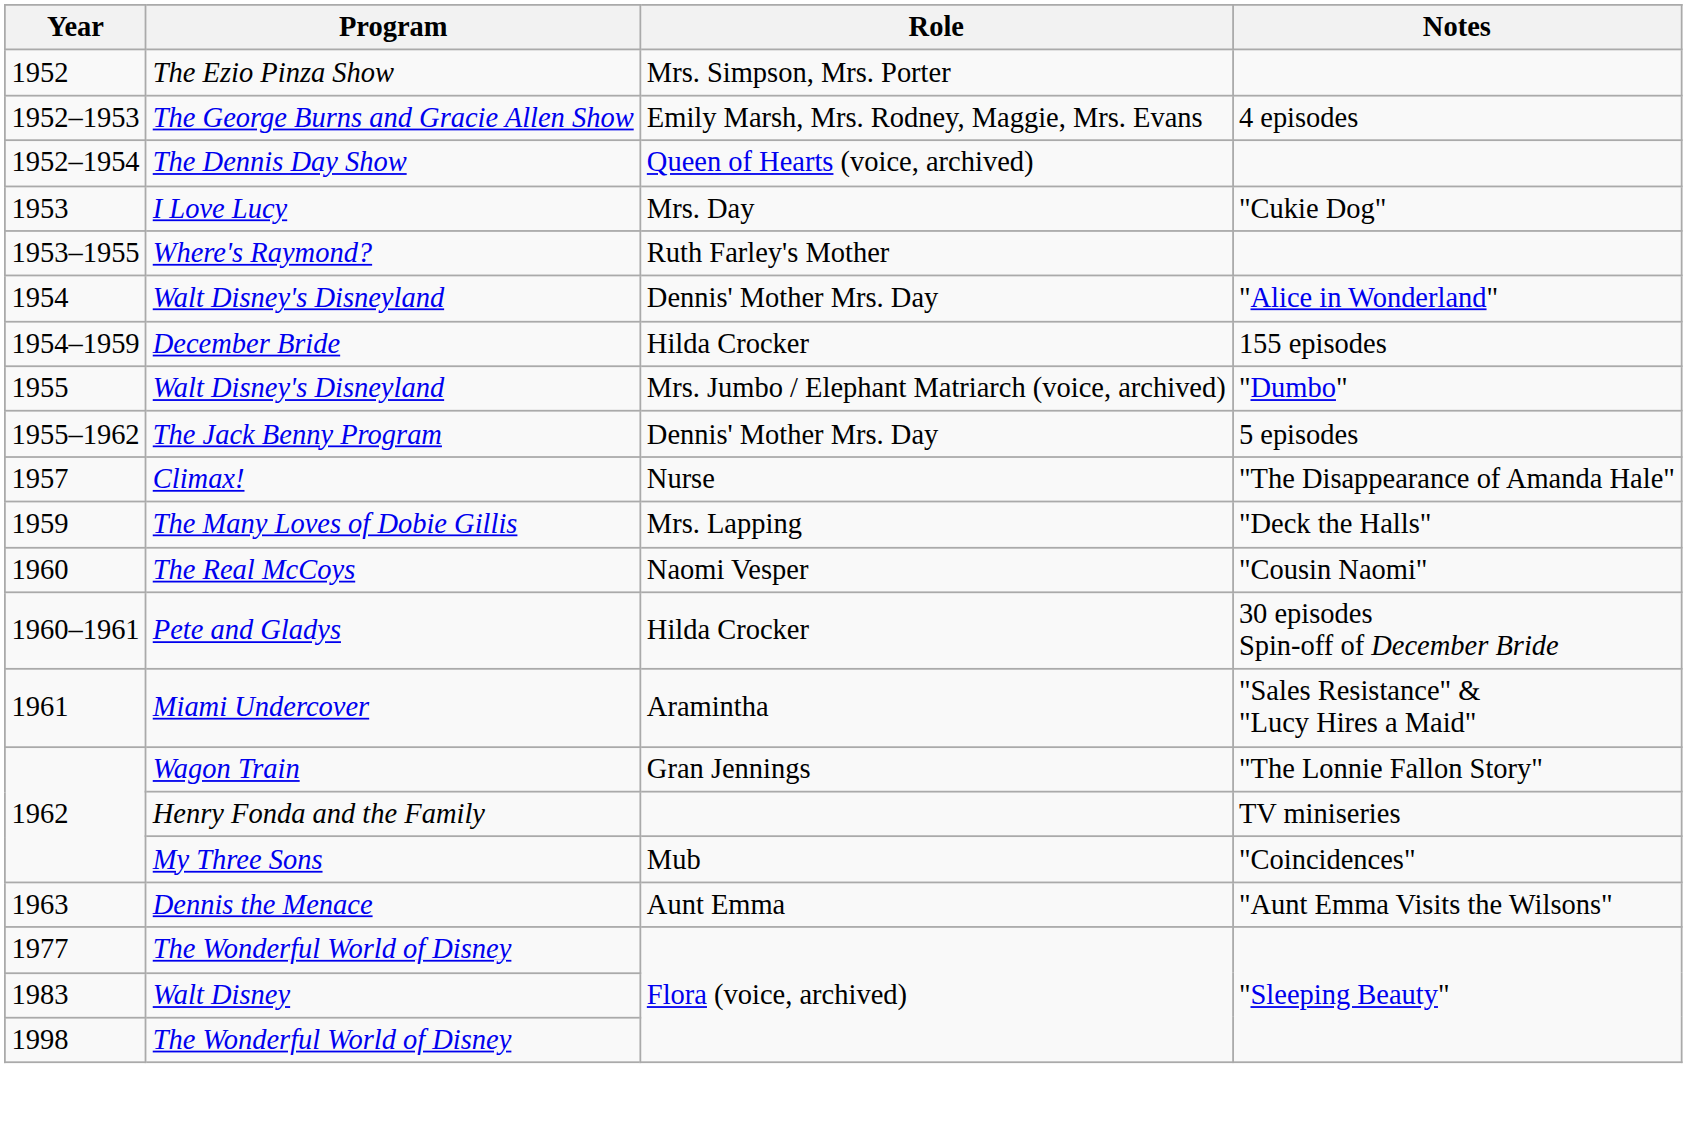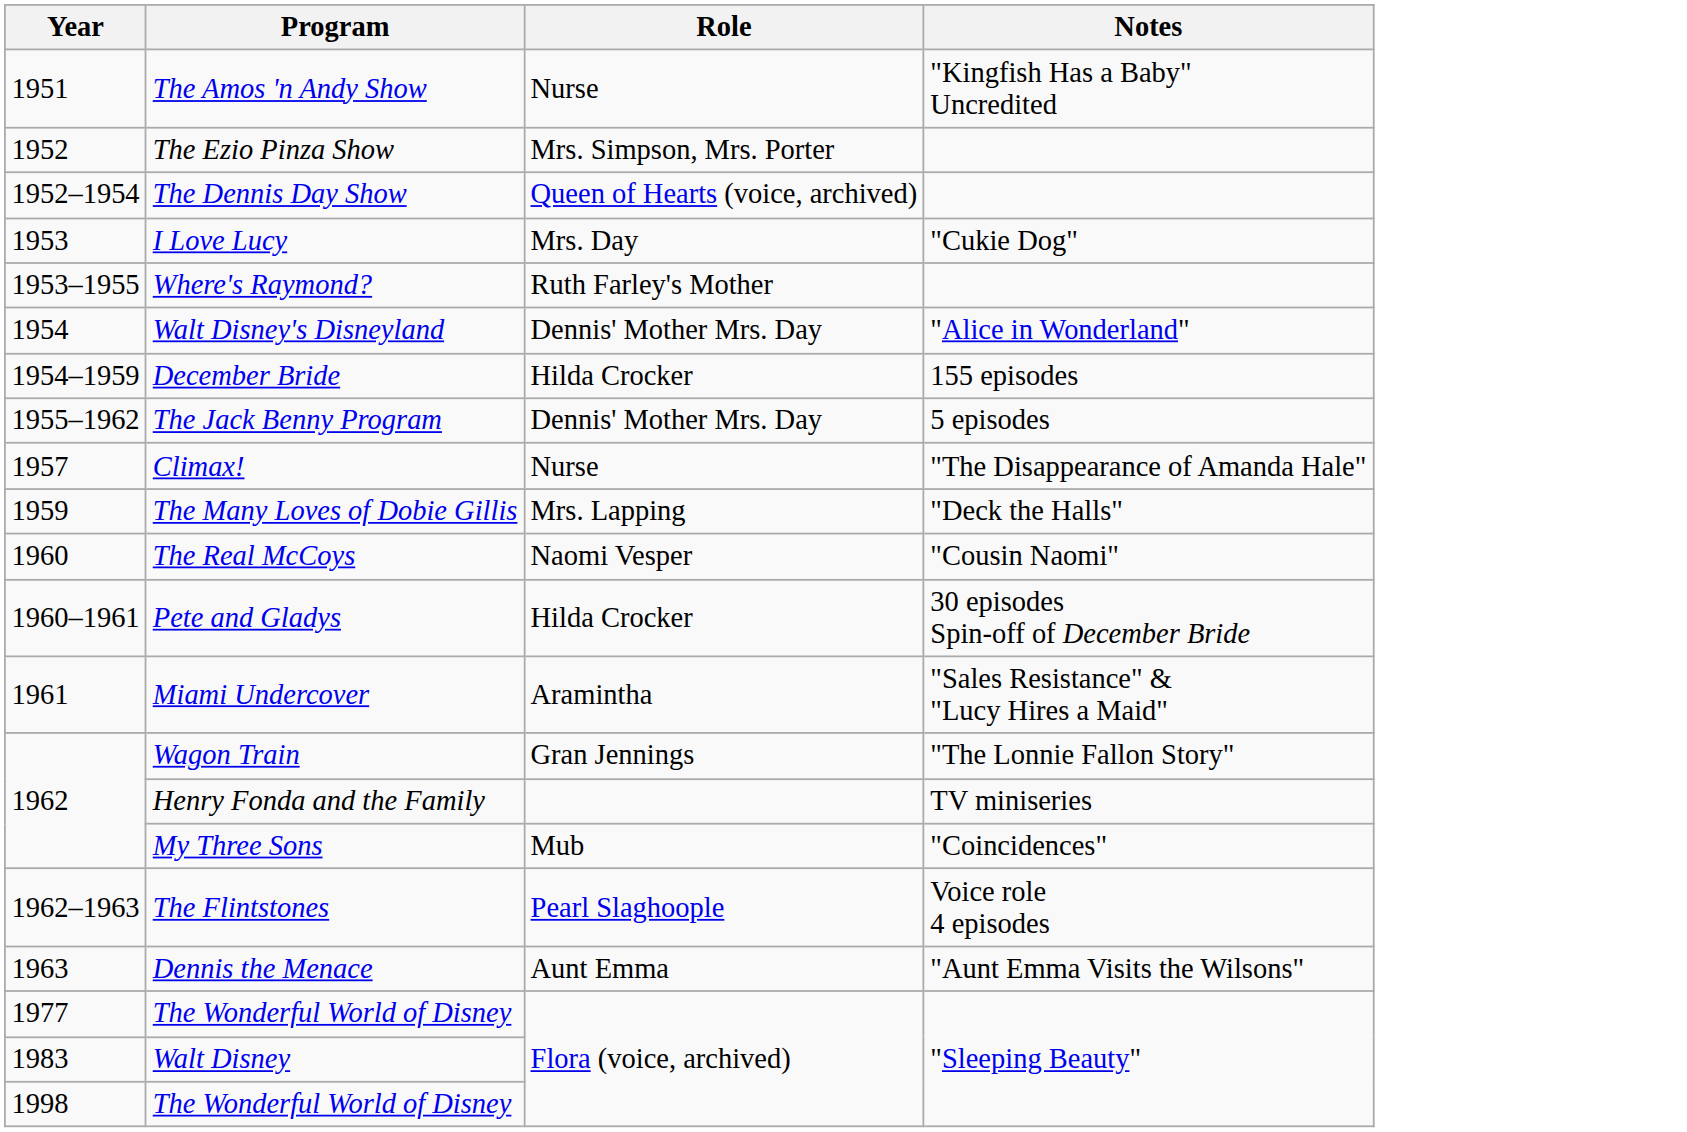 <table class="wikitable">
 <tr>
 <th>Year</th>
 <th>Program</th>
 <th>Role</th>
 <th>Notes</th>
 </tr>
 <tr>
+<td>1951</td>
+<td><em><a href='#'>The Amos 'n Andy Show</a></em></td>
+<td>Nurse</td>
+<td>"Kingfish Has a Baby"<br>Uncredited</td>
+</tr>
+<tr>
 <td>1952</td>
 <td><em>The Ezio Pinza Show</em></td>
 <td>Mrs. Simpson, Mrs. Porter</td>
 <td></td>
-</tr>
-<tr>
-<td>1952–1953</td>
-<td><em><a href='#'>The George Burns and Gracie Allen Show</a></em></td>
-<td>Emily Marsh, Mrs. Rodney, Maggie, Mrs. Evans</td>
-<td>4 episodes</td>
 </tr>
 <tr>
 <td>1952–1954</td>
 <td><em><a href='#'>The Dennis Day Show</a></em></td>
 <td><a href='#'>Queen of Hearts</a> (voice, archived)</td>
 <td></td>
 </tr>
 <tr>
 <td>1953</td>
 <td><em><a href='#'>I Love Lucy</a></em></td>
 <td>Mrs. Day</td>
 <td>"Cukie Dog"</td>
 </tr>
 <tr>
 <td>1953–1955</td>
 <td><em><a href='#'>Where's Raymond?</a></em></td>
 <td>Ruth Farley's Mother</td>
 <td></td>
 </tr>
 <tr>
 <td>1954</td>
 <td><em><a href='#'>Walt Disney's Disneyland</a></em></td>
 <td>Dennis' Mother Mrs. Day</td>
 <td>"<a href='#'>Alice in Wonderland</a>"</td>
 </tr>
 <tr>
 <td>1954–1959</td>
 <td><em><a href='#'>December Bride</a></em></td>
 <td>Hilda Crocker</td>
 <td>155 episodes</td>
-</tr>
-<tr>
-<td>1955</td>
-<td><em><a href='#'>Walt Disney's Disneyland</a></em></td>
-<td>Mrs. Jumbo / Elephant Matriarch (voice, archived)</td>
-<td>"<a href='#'>Dumbo</a>"</td>
 </tr>
 <tr>
 <td>1955–1962</td>
 <td><em><a href='#'>The Jack Benny Program</a></em></td>
 <td>Dennis' Mother Mrs. Day</td>
 <td>5 episodes</td>
 </tr>
 <tr>
 <td>1957</td>
 <td><em><a href='#'>Climax!</a></em></td>
 <td>Nurse</td>
 <td>"The Disappearance of Amanda Hale"</td>
 </tr>
 <tr>
 <td>1959</td>
 <td><em><a href='#'>The Many Loves of Dobie Gillis</a></em></td>
 <td>Mrs. Lapping</td>
 <td>"Deck the Halls"</td>
 </tr>
 <tr>
 <td>1960</td>
 <td><em><a href='#'>The Real McCoys</a></em></td>
 <td>Naomi Vesper</td>
 <td>"Cousin Naomi"</td>
 </tr>
 <tr>
 <td>1960–1961</td>
 <td><em><a href='#'>Pete and Gladys</a></em></td>
 <td>Hilda Crocker</td>
 <td>30 episodes<br> Spin-off of <em>December Bride</em></td>
 </tr>
 <tr>
 <td>1961</td>
 <td><em><a href='#'>Miami Undercover</a></em></td>
 <td>Aramintha</td>
 <td>"Sales Resistance" & <br>"Lucy Hires a Maid"</td>
 </tr>
 <tr>
 <td rowspan="3">1962</td>
 <td><em><a href='#'>Wagon Train</a></em></td>
 <td>Gran Jennings</td>
 <td>"The Lonnie Fallon Story"</td>
 </tr>
 <tr>
 <td><em>Henry Fonda and the Family</em></td>
 <td></td>
 <td>TV miniseries</td>
 </tr>
 <tr>
 <td><em><a href='#'>My Three Sons</a></em></td>
 <td>Mub</td>
 <td>"Coincidences"</td>
 </tr>
 <tr>
+<td>1962–1963</td>
+<td><em><a href='#'>The Flintstones</a></em></td>
+<td><a href='#'>Pearl Slaghoople</a></td>
+<td>Voice role<br>4 episodes</td>
+</tr>
+<tr>
 <td>1963</td>
 <td><em><a href='#'>Dennis the Menace</a></em></td>
 <td>Aunt Emma</td>
 <td>"Aunt Emma Visits the Wilsons"</td>
 </tr>
 <tr>
 <td>1977</td>
 <td><em><a href='#'>The Wonderful World of Disney</a></em></td>
 <td rowspan="3"><a href='#'>Flora</a> (voice, archived)</td>
 <td rowspan="3">"<a href='#'>Sleeping Beauty</a>"</td>
 </tr>
 <tr>
 <td>1983</td>
 <td><em><a href='#'>Walt Disney</a></em></td>
 </tr>
 <tr>
 <td>1998</td>
 <td><em><a href='#'>The Wonderful World of Disney</a></em></td>
 </tr>
 </table>
